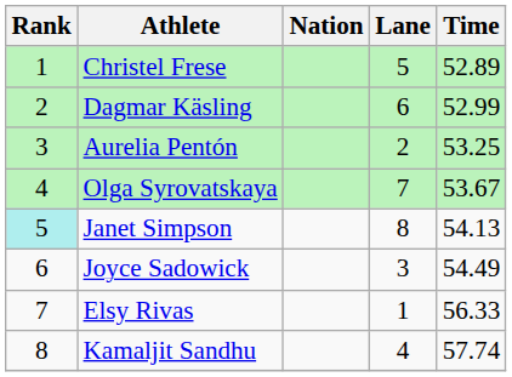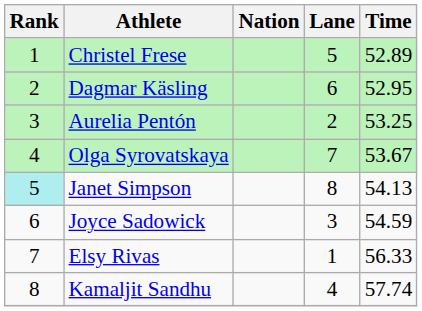 <table class="wikitable sortable" style="text-align:center">
 <tr>
 <th>Rank</th>
 <th>Athlete</th>
 <th>Nation</th>
 <th>Lane</th>
 <th>Time</th>
 </tr>
 <tr bgcolor=bbf3bb>
 <td>1</td>
 <td align=left><a href='#'>Christel Frese</a></td>
 <td align=left></td>
 <td>5</td>
 <td>52.89</td>
 </tr>
 <tr bgcolor=bbf3bb>
 <td>2</td>
 <td align=left><a href='#'>Dagmar Käsling</a></td>
 <td align=left></td>
 <td>6</td>
-<td>52.99</td>
+<td>52.95</td>
 </tr>
 <tr bgcolor=bbf3bb>
 <td>3</td>
 <td align=left><a href='#'>Aurelia Pentón</a></td>
 <td align=left></td>
 <td>2</td>
 <td>53.25</td>
 </tr>
 <tr bgcolor=bbf3bb>
 <td>4</td>
 <td align=left><a href='#'>Olga Syrovatskaya</a></td>
 <td align=left></td>
 <td>7</td>
 <td>53.67</td>
 </tr>
 <tr>
 <td style="background: paleturquoise;">5</td>
 <td align=left><a href='#'>Janet Simpson</a></td>
 <td align=left></td>
 <td>8</td>
 <td>54.13</td>
 </tr>
 <tr>
 <td>6</td>
 <td align=left><a href='#'>Joyce Sadowick</a></td>
 <td align=left></td>
 <td>3</td>
-<td>54.49</td>
+<td>54.59</td>
 </tr>
 <tr>
 <td>7</td>
 <td align=left><a href='#'>Elsy Rivas</a></td>
 <td align=left></td>
 <td>1</td>
 <td>56.33</td>
 </tr>
 <tr>
 <td>8</td>
 <td align=left><a href='#'>Kamaljit Sandhu</a></td>
 <td align=left></td>
 <td>4</td>
 <td>57.74</td>
 </tr>
 <tr>
 </tr>
 </table>
